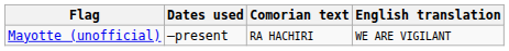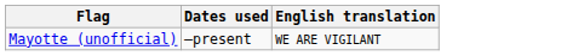 <table class="wikitable sortable noresize">
 <tr>
 <th>Flag</th>
 <th>Dates used</th>
-<th>Comorian text</th>
 <th>English translation</th>
 </tr>
 <tr>
 <td> <a href='#'>Mayotte (unofficial)</a></td>
 <td>–present</td>
-<td><small>RA HACHIRI</small></td>
 <td><small>WE ARE VIGILANT</small></td>
 </tr>
 </table>
